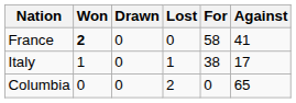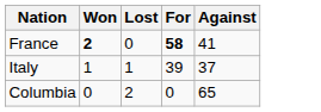 <table class="wikitable">
 <tr>
 <th>Nation</th>
 <th>Won</th>
-<th>Drawn</th>
 <th>Lost</th>
 <th>For</th>
 <th>Against</th>
 </tr>
 <tr>
 <td>France</td>
 <td><strong>2</strong></td>
 <td>0</td>
-<td>0</td>
-<td>58</td>
+<td><strong>58</strong></td>
 <td>41</td>
 </tr>
 <tr>
 <td>Italy</td>
 <td>1</td>
-<td>0</td>
 <td>1</td>
-<td>38</td>
-<td>17</td>
+<td>39</td>
+<td>37</td>
 </tr>
 <tr>
 <td>Columbia</td>
-<td>0</td>
 <td>0</td>
 <td>2</td>
 <td>0</td>
 <td>65</td>
 </tr>
 </table>
